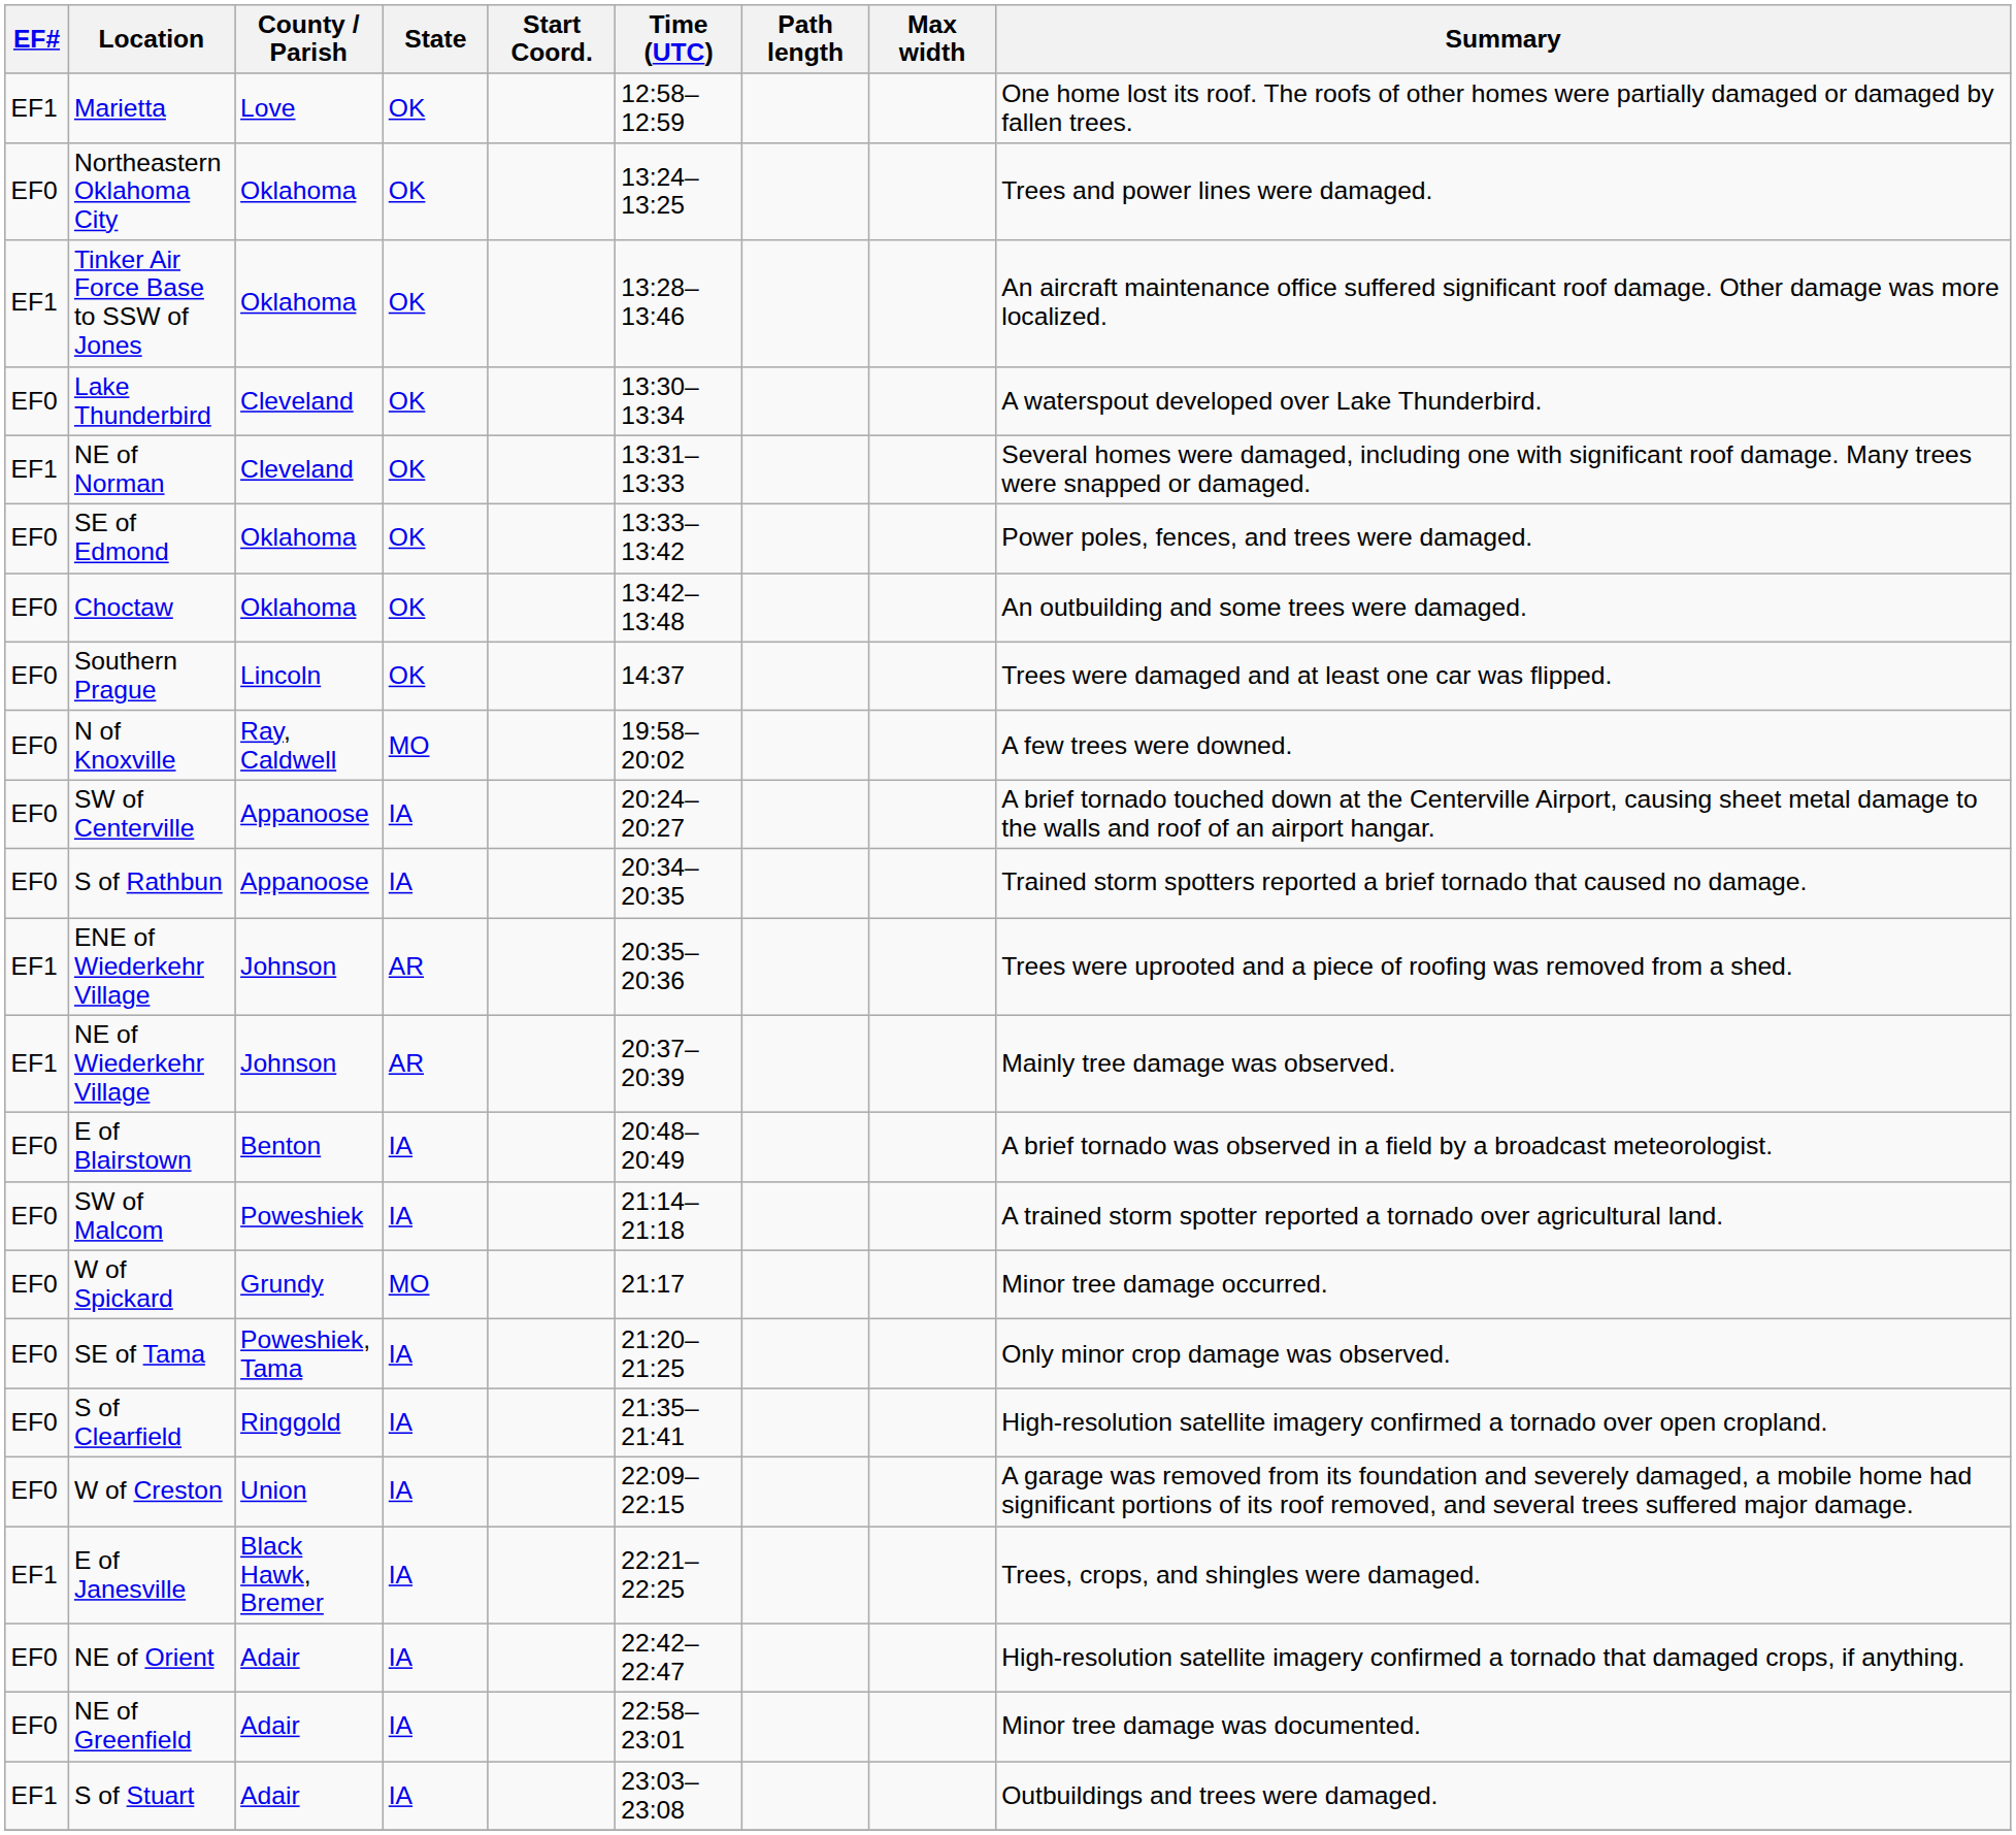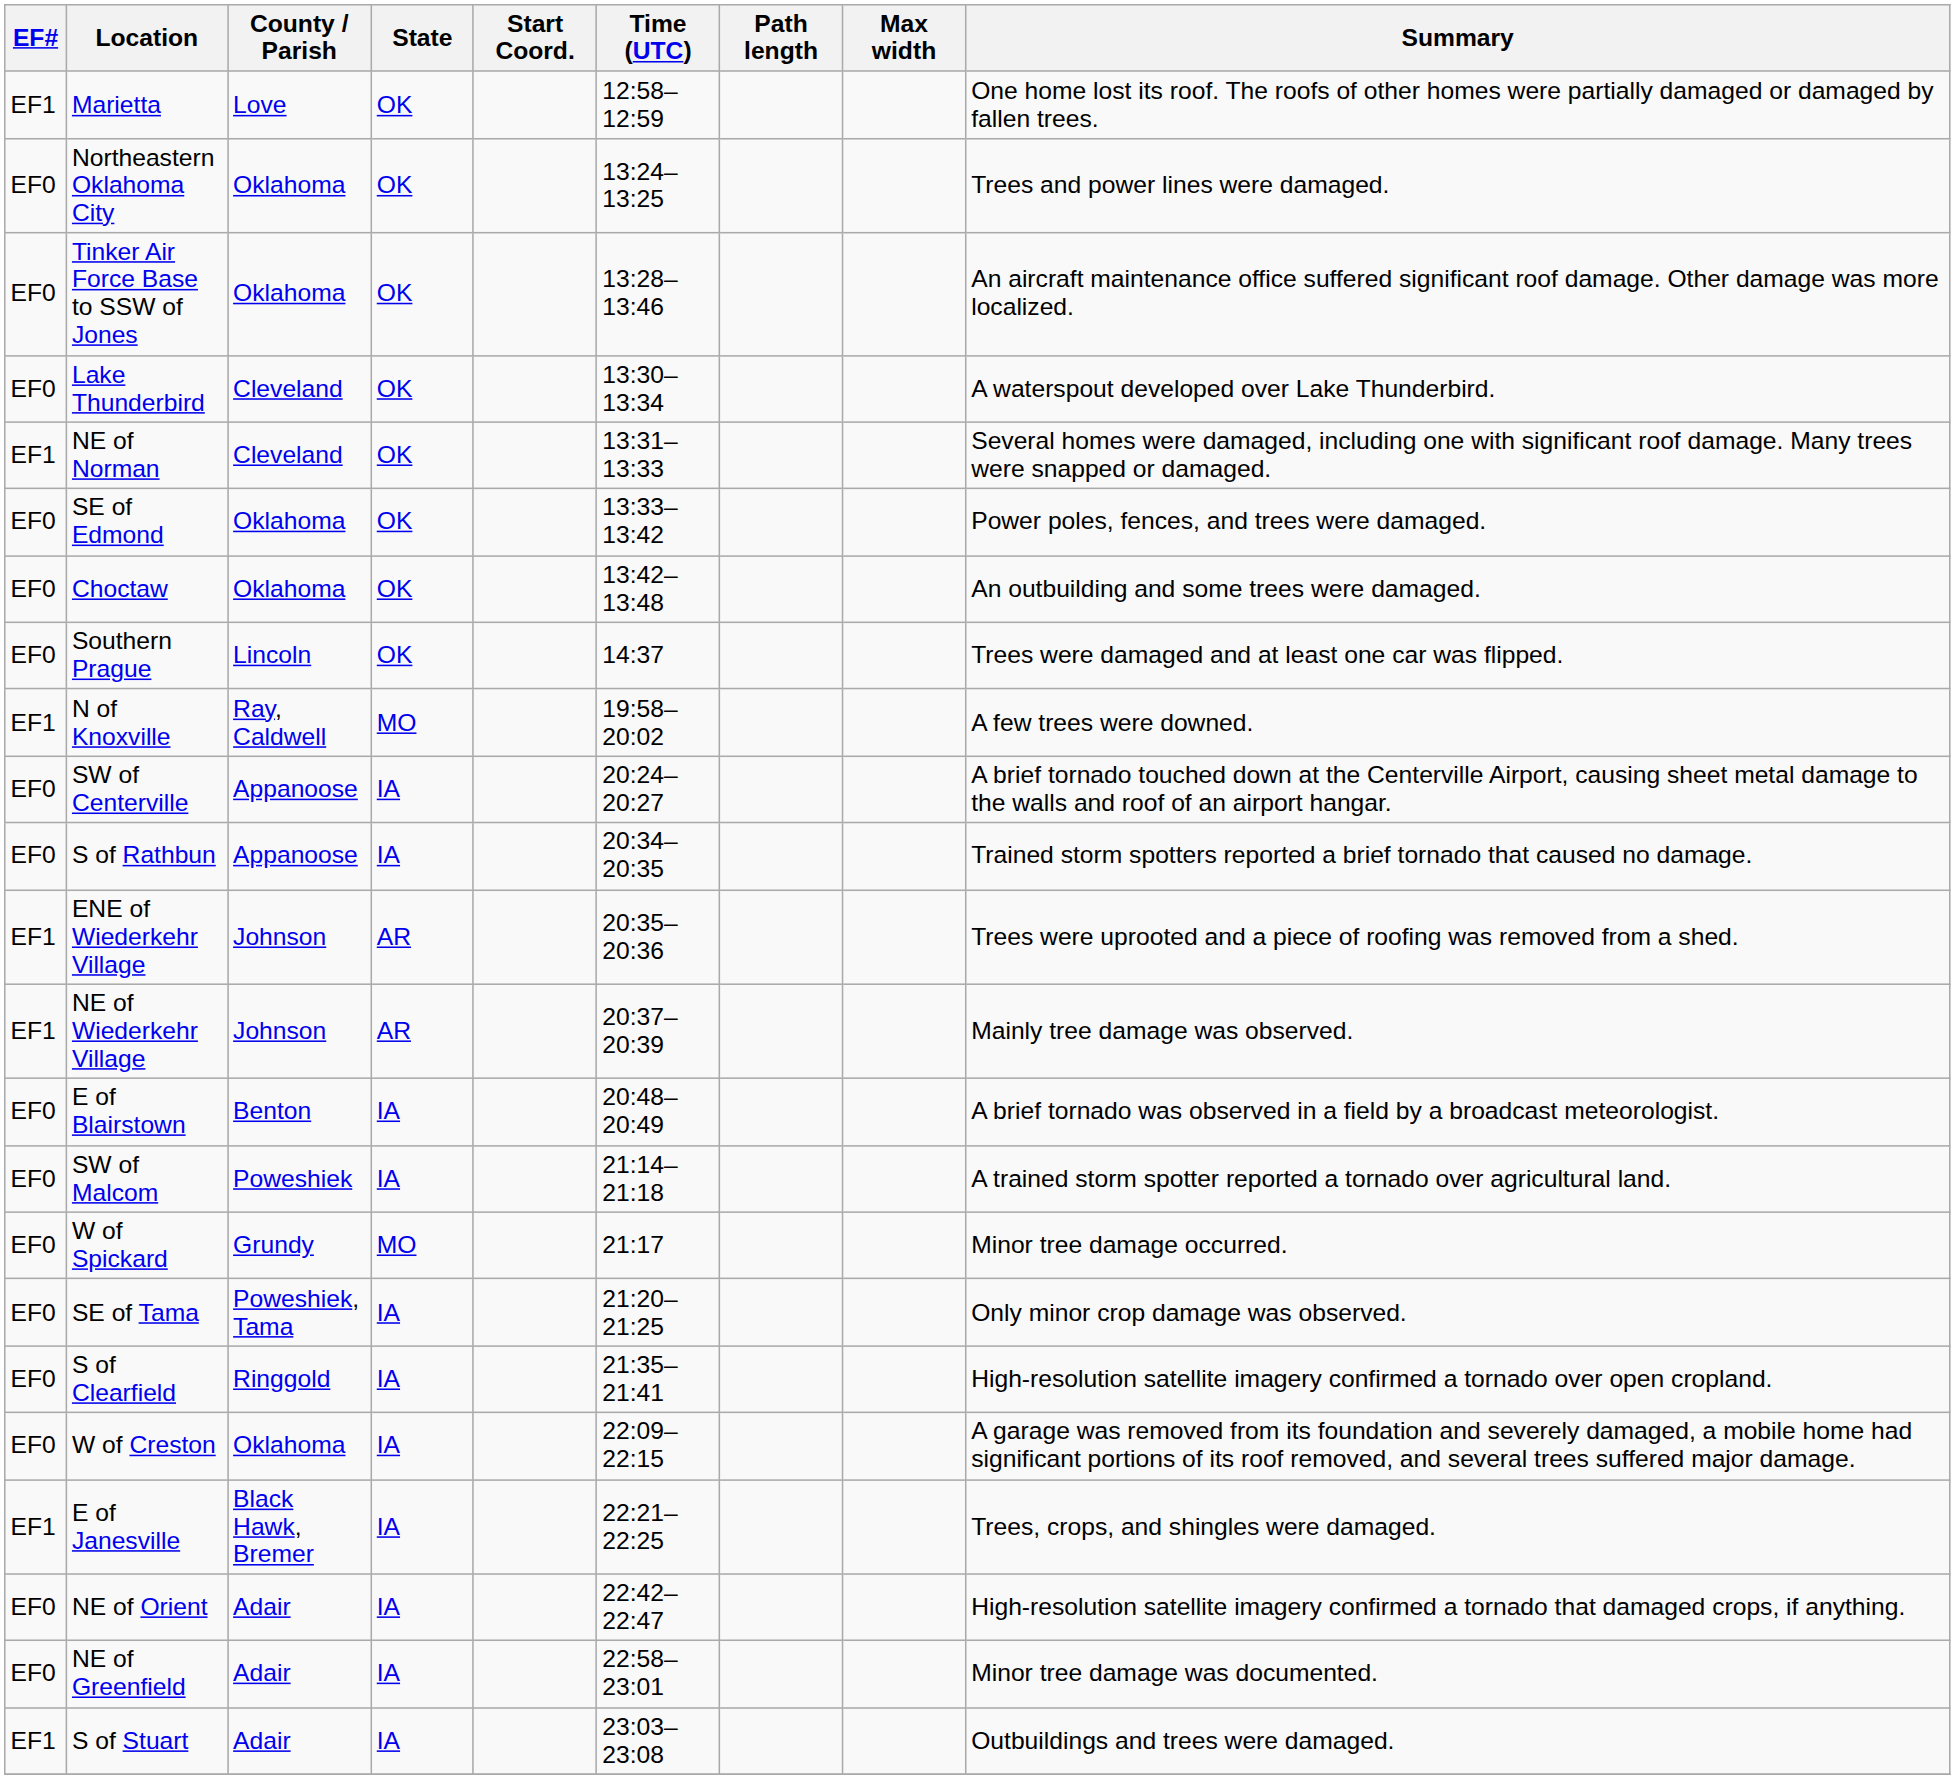 <table class="wikitable sortable" style="width:100%;">
 <tr>
 <th scope="col" style="width:3%; text-align:center;"><a href='#'>EF#</a></th>
 <th scope="col" style="width:7%; text-align:center;" class="unsortable">Location</th>
 <th scope="col" style="width:6%; text-align:center;" class="unsortable">County / Parish</th>
 <th scope="col" style="width:5%; text-align:center;">State</th>
 <th scope="col" style="width:6%; text-align:center;">Start Coord.</th>
 <th scope="col" style="width:6%; text-align:center;">Time (<a href='#'>UTC</a>)</th>
 <th scope="col" style="width:6%; text-align:center;">Path length</th>
 <th scope="col" style="width:6%; text-align:center;">Max width</th>
 <th scope="col" class="unsortable" style="width:48%; text-align:center;">Summary</th>
 </tr>
 <tr>
 <td bgcolor=>EF1</td>
 <td><a href='#'>Marietta</a></td>
 <td><a href='#'>Love</a></td>
 <td><a href='#'>OK</a></td>
 <td></td>
 <td>12:58–12:59</td>
 <td></td>
 <td></td>
 <td>One home lost its roof. The roofs of other homes were partially damaged or damaged by fallen trees.</td>
 </tr>
 <tr>
 <td bgcolor=>EF0</td>
 <td>Northeastern <a href='#'>Oklahoma City</a></td>
 <td><a href='#'>Oklahoma</a></td>
 <td><a href='#'>OK</a></td>
 <td></td>
 <td>13:24–13:25</td>
 <td></td>
 <td></td>
 <td>Trees and power lines were damaged.</td>
 </tr>
 <tr>
-<td bgcolor=>EF1</td>
+<td bgcolor=>EF0</td>
 <td><a href='#'>Tinker Air Force Base</a> to SSW of <a href='#'>Jones</a></td>
 <td><a href='#'>Oklahoma</a></td>
 <td><a href='#'>OK</a></td>
 <td></td>
 <td>13:28–13:46</td>
 <td></td>
 <td></td>
 <td>An aircraft maintenance office suffered significant roof damage. Other damage was more localized.</td>
 </tr>
 <tr>
 <td bgcolor=>EF0</td>
 <td><a href='#'>Lake Thunderbird</a></td>
 <td><a href='#'>Cleveland</a></td>
 <td><a href='#'>OK</a></td>
 <td></td>
 <td>13:30–13:34</td>
 <td></td>
 <td></td>
 <td>A waterspout developed over Lake Thunderbird.</td>
 </tr>
 <tr>
 <td bgcolor=>EF1</td>
 <td>NE of <a href='#'>Norman</a></td>
 <td><a href='#'>Cleveland</a></td>
 <td><a href='#'>OK</a></td>
 <td></td>
 <td>13:31–13:33</td>
 <td></td>
 <td></td>
 <td>Several homes were damaged, including one with significant roof damage. Many trees were snapped or damaged.</td>
 </tr>
 <tr>
 <td bgcolor=>EF0</td>
 <td>SE of <a href='#'>Edmond</a></td>
 <td><a href='#'>Oklahoma</a></td>
 <td><a href='#'>OK</a></td>
 <td></td>
 <td>13:33–13:42</td>
 <td></td>
 <td></td>
 <td>Power poles, fences, and trees were damaged.</td>
 </tr>
 <tr>
 <td bgcolor=>EF0</td>
 <td><a href='#'>Choctaw</a></td>
 <td><a href='#'>Oklahoma</a></td>
 <td><a href='#'>OK</a></td>
 <td></td>
 <td>13:42–13:48</td>
 <td></td>
 <td></td>
 <td>An outbuilding and some trees were damaged.</td>
 </tr>
 <tr>
 <td bgcolor=>EF0</td>
 <td>Southern <a href='#'>Prague</a></td>
 <td><a href='#'>Lincoln</a></td>
 <td><a href='#'>OK</a></td>
 <td></td>
 <td>14:37</td>
 <td></td>
 <td></td>
 <td>Trees were damaged and at least one car was flipped.</td>
 </tr>
 <tr>
-<td bgcolor=>EF0</td>
+<td bgcolor=>EF1</td>
 <td>N of <a href='#'>Knoxville</a></td>
 <td><a href='#'>Ray</a>, <a href='#'>Caldwell</a></td>
 <td><a href='#'>MO</a></td>
 <td></td>
 <td>19:58–20:02</td>
 <td></td>
 <td></td>
 <td>A few trees were downed.</td>
 </tr>
 <tr>
 <td bgcolor=>EF0</td>
 <td>SW of <a href='#'>Centerville</a></td>
 <td><a href='#'>Appanoose</a></td>
 <td><a href='#'>IA</a></td>
 <td></td>
 <td>20:24–20:27</td>
 <td></td>
 <td></td>
 <td>A brief tornado touched down at the Centerville Airport, causing sheet metal damage to the walls and roof of an airport hangar.</td>
 </tr>
 <tr>
 <td bgcolor=>EF0</td>
 <td>S of <a href='#'>Rathbun</a></td>
 <td><a href='#'>Appanoose</a></td>
 <td><a href='#'>IA</a></td>
 <td></td>
 <td>20:34–20:35</td>
 <td></td>
 <td></td>
 <td>Trained storm spotters reported a brief tornado that caused no damage.</td>
 </tr>
 <tr>
 <td bgcolor=>EF1</td>
 <td>ENE of <a href='#'>Wiederkehr Village</a></td>
 <td><a href='#'>Johnson</a></td>
 <td><a href='#'>AR</a></td>
 <td></td>
 <td>20:35–20:36</td>
 <td></td>
 <td></td>
 <td>Trees were uprooted and a piece of roofing was removed from a shed.</td>
 </tr>
 <tr>
 <td bgcolor=>EF1</td>
 <td>NE of <a href='#'>Wiederkehr Village</a></td>
 <td><a href='#'>Johnson</a></td>
 <td><a href='#'>AR</a></td>
 <td></td>
 <td>20:37–20:39</td>
 <td></td>
 <td></td>
 <td>Mainly tree damage was observed.</td>
 </tr>
 <tr>
 <td bgcolor=>EF0</td>
 <td>E of <a href='#'>Blairstown</a></td>
 <td><a href='#'>Benton</a></td>
 <td><a href='#'>IA</a></td>
 <td></td>
 <td>20:48–20:49</td>
 <td></td>
 <td></td>
 <td>A brief tornado was observed in a field by a broadcast meteorologist.</td>
 </tr>
 <tr>
 <td bgcolor=>EF0</td>
 <td>SW of <a href='#'>Malcom</a></td>
 <td><a href='#'>Poweshiek</a></td>
 <td><a href='#'>IA</a></td>
 <td></td>
 <td>21:14–21:18</td>
 <td></td>
 <td></td>
 <td>A trained storm spotter reported a tornado over agricultural land.</td>
 </tr>
 <tr>
 <td bgcolor=>EF0</td>
 <td>W of <a href='#'>Spickard</a></td>
 <td><a href='#'>Grundy</a></td>
 <td><a href='#'>MO</a></td>
 <td></td>
 <td>21:17</td>
 <td></td>
 <td></td>
 <td>Minor tree damage occurred.</td>
 </tr>
 <tr>
 <td bgcolor=>EF0</td>
 <td>SE of <a href='#'>Tama</a></td>
 <td><a href='#'>Poweshiek</a>, <a href='#'>Tama</a></td>
 <td><a href='#'>IA</a></td>
 <td></td>
 <td>21:20–21:25</td>
 <td></td>
 <td></td>
 <td>Only minor crop damage was observed.</td>
 </tr>
 <tr>
 <td bgcolor=>EF0</td>
 <td>S of <a href='#'>Clearfield</a></td>
 <td><a href='#'>Ringgold</a></td>
 <td><a href='#'>IA</a></td>
 <td></td>
 <td>21:35–21:41</td>
 <td></td>
 <td></td>
 <td>High-resolution satellite imagery confirmed a tornado over open cropland.</td>
 </tr>
 <tr>
 <td bgcolor=>EF0</td>
 <td>W of <a href='#'>Creston</a></td>
-<td><a href='#'>Union</a></td>
+<td><a href='#'>Oklahoma</a></td>
 <td><a href='#'>IA</a></td>
 <td></td>
 <td>22:09–22:15</td>
 <td></td>
 <td></td>
 <td>A garage was removed from its foundation and severely damaged, a mobile home had significant portions of its roof removed, and several trees suffered major damage.</td>
 </tr>
 <tr>
 <td bgcolor=>EF1</td>
 <td>E of <a href='#'>Janesville</a></td>
 <td><a href='#'>Black Hawk</a>, <a href='#'>Bremer</a></td>
 <td><a href='#'>IA</a></td>
 <td></td>
 <td>22:21–22:25</td>
 <td></td>
 <td></td>
 <td>Trees, crops, and shingles were damaged.</td>
 </tr>
 <tr>
 <td bgcolor=>EF0</td>
 <td>NE of <a href='#'>Orient</a></td>
 <td><a href='#'>Adair</a></td>
 <td><a href='#'>IA</a></td>
 <td></td>
 <td>22:42–22:47</td>
 <td></td>
 <td></td>
 <td>High-resolution satellite imagery confirmed a tornado that damaged crops, if anything.</td>
 </tr>
 <tr>
 <td bgcolor=>EF0</td>
 <td>NE of <a href='#'>Greenfield</a></td>
 <td><a href='#'>Adair</a></td>
 <td><a href='#'>IA</a></td>
 <td></td>
 <td>22:58–23:01</td>
 <td></td>
 <td></td>
 <td>Minor tree damage was documented.</td>
 </tr>
 <tr>
 <td bgcolor=>EF1</td>
 <td>S of <a href='#'>Stuart</a></td>
 <td><a href='#'>Adair</a></td>
 <td><a href='#'>IA</a></td>
 <td></td>
 <td>23:03–23:08</td>
 <td></td>
 <td></td>
 <td>Outbuildings and trees were damaged.</td>
 </tr>
 <tr>
 </tr>
 </table>
